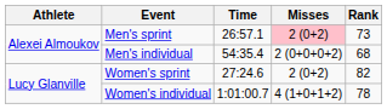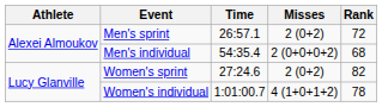 <table class="wikitable" style="font-size:90%">
 <tr>
 <th>Athlete</th>
 <th>Event</th>
 <th>Time</th>
 <th>Misses</th>
 <th>Rank</th>
 </tr>
 <tr align=center>
 <td align=left rowspan=2><a href='#'>Alexei Almoukov</a></td>
 <td align=left><a href='#'>Men's sprint</a></td>
 <td>26:57.1</td>
-<td style="background: pink;">2 (0+2)</td>
-<td>73</td>
+<td>2 (0+2)</td>
+<td>72</td>
 </tr>
 <tr align=center>
 <td align=left><a href='#'>Men's individual</a></td>
 <td>54:35.4</td>
 <td>2 (0+0+0+2)</td>
 <td>68</td>
 </tr>
 <tr align=center>
 <td align=left rowspan=2><a href='#'>Lucy Glanville</a></td>
 <td align=left><a href='#'>Women's sprint</a></td>
 <td>27:24.6</td>
 <td>2 (0+2)</td>
 <td>82</td>
 </tr>
 <tr align=center>
 <td align=left><a href='#'>Women's individual</a></td>
 <td>1:01:00.7</td>
 <td>4 (1+0+1+2)</td>
 <td>78</td>
 </tr>
 </table>
